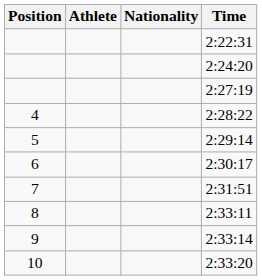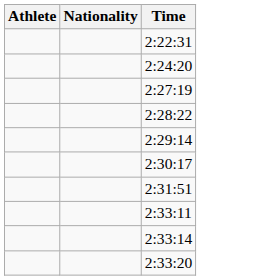 <table class="wikitable sortable">
 <tr>
-<th scope="col">Position</th>
 <th scope="col">Athlete</th>
 <th scope="col">Nationality</th>
 <th scope="col">Time</th>
 </tr>
 <tr>
-<td style="text-align:center"></td>
 <td></td>
 <td></td>
 <td>2:22:31</td>
 </tr>
 <tr>
-<td style="text-align:center"></td>
 <td></td>
 <td></td>
 <td>2:24:20</td>
 </tr>
 <tr>
-<td style="text-align:center"></td>
 <td></td>
 <td></td>
 <td>2:27:19</td>
 </tr>
 <tr>
-<td style="text-align:center">4</td>
 <td></td>
 <td></td>
 <td>2:28:22</td>
 </tr>
 <tr>
-<td style="text-align:center">5</td>
 <td></td>
 <td></td>
 <td>2:29:14</td>
 </tr>
 <tr>
-<td style="text-align:center">6</td>
 <td></td>
 <td></td>
 <td>2:30:17</td>
 </tr>
 <tr>
-<td style="text-align:center">7</td>
 <td></td>
 <td></td>
 <td>2:31:51</td>
 </tr>
 <tr>
-<td style="text-align:center">8</td>
 <td></td>
 <td></td>
 <td>2:33:11</td>
 </tr>
 <tr>
-<td style="text-align:center">9</td>
 <td></td>
 <td></td>
 <td>2:33:14</td>
 </tr>
 <tr>
-<td style="text-align:center">10</td>
 <td></td>
 <td></td>
 <td>2:33:20</td>
 </tr>
 </table>
